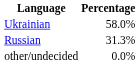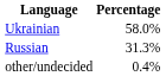 <table class="standard">
 <tr>
 <th>Language</th>
 <th>Percentage</th>
 </tr>
 <tr>
 <td><a href='#'>Ukrainian</a></td>
 <td align="right">58.0%</td>
 </tr>
 <tr>
 <td><a href='#'>Russian</a></td>
 <td align="right">31.3%</td>
 </tr>
 <tr>
 <td>other/undecided</td>
-<td align="right">0.0%</td>
+<td align="right">0.4%</td>
 </tr>
 </table>
